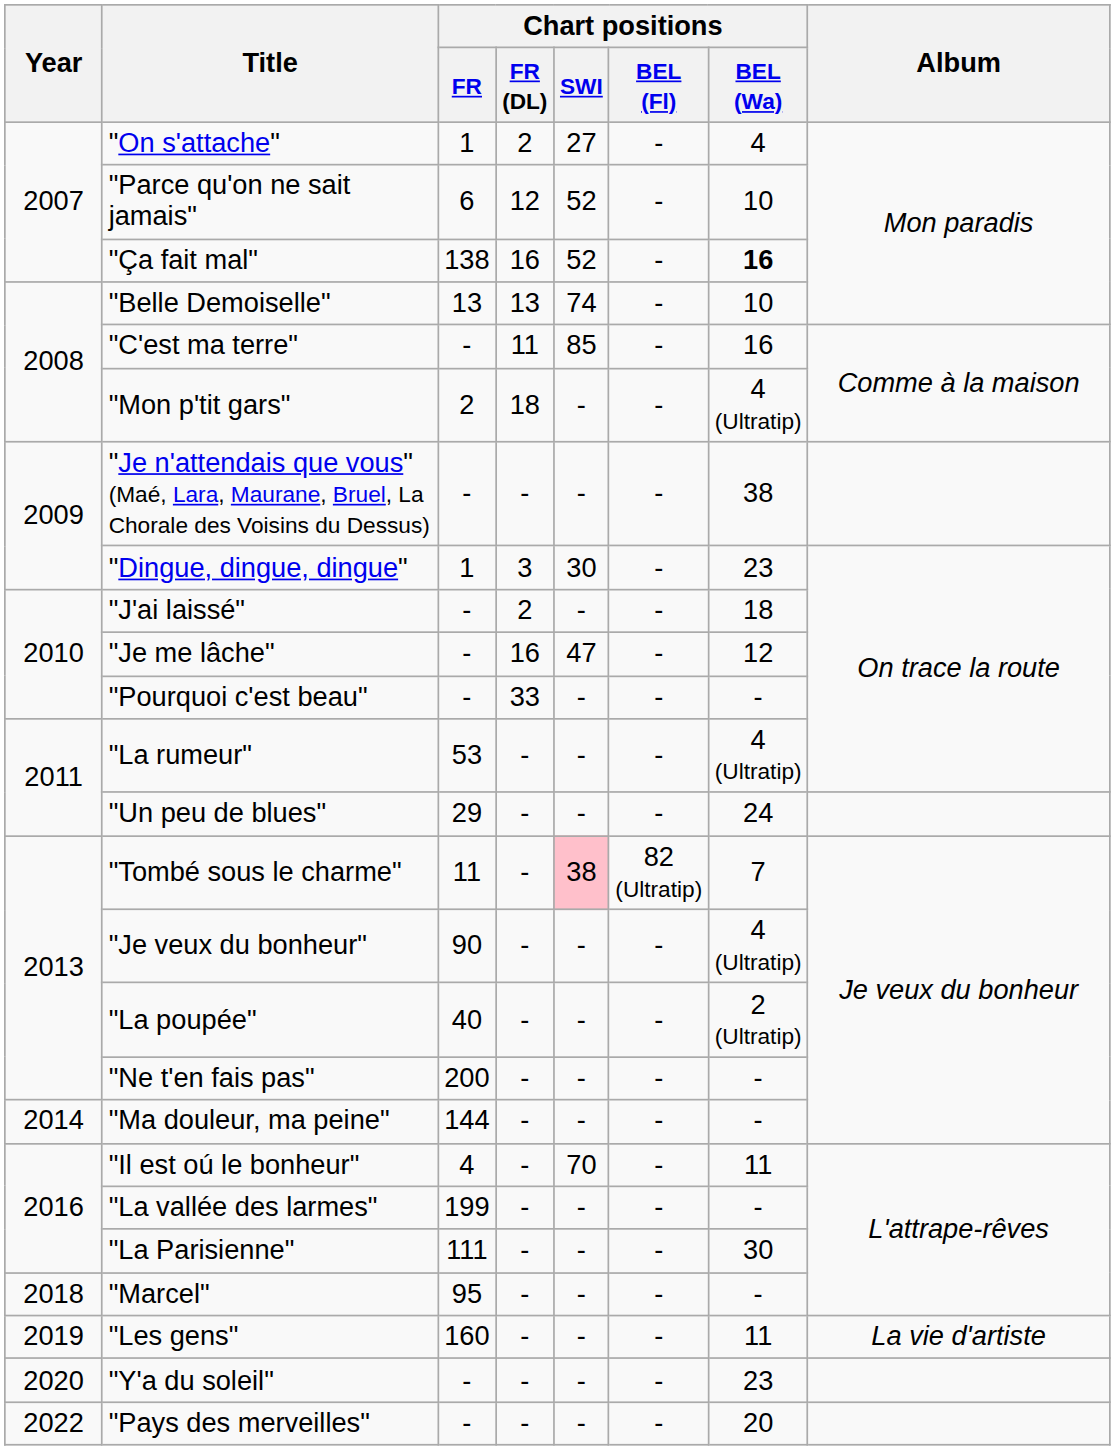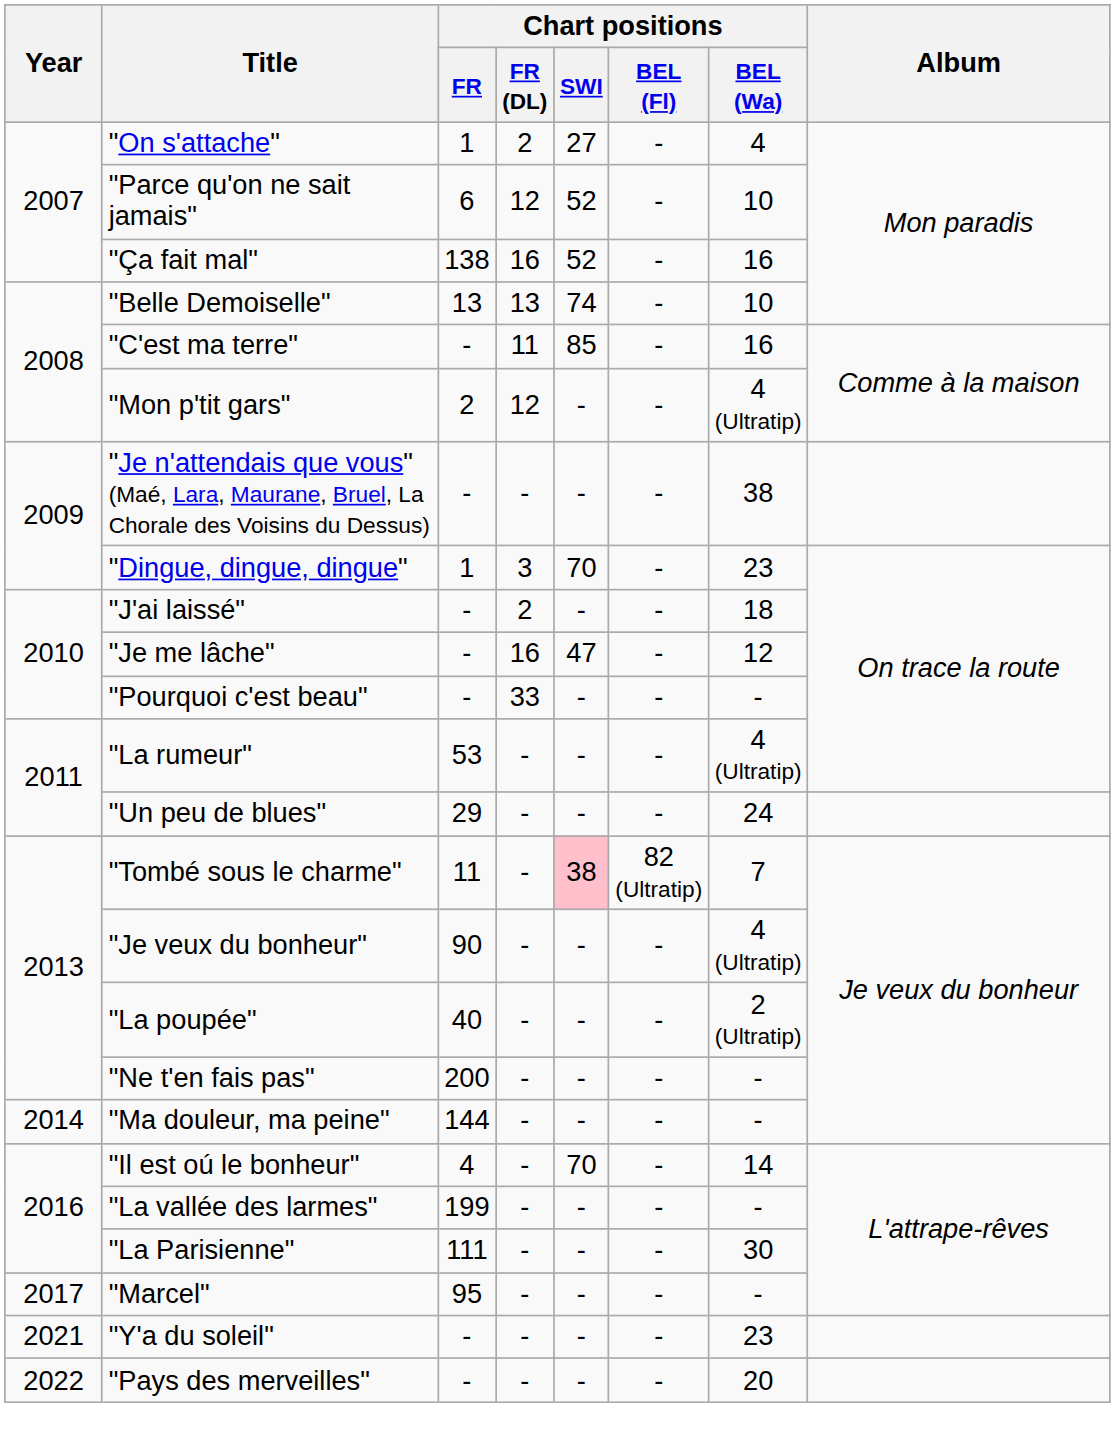 <table class="wikitable">
 <tr>
 <th width="50" rowspan="2">Year</th>
 <th width="190" rowspan="2">Title</th>
 <th colspan="5">Chart positions</th>
 <th width="170" rowspan="2">Album</th>
 </tr>
 <tr bgcolor="#DDDDDD">
 <th width="20"><small><a href='#'>FR</a><br></small></th>
 <th width="20"><small><a href='#'>FR</a> (DL)</small></th>
 <th width="20"><small><a href='#'>SWI</a></small></th>
 <th width="20"><small><a href='#'>BEL<br>(Fl)</a></small></th>
 <th width="20"><small><a href='#'>BEL<br>(Wa)</a></small><br></th>
 </tr>
 <tr>
 <td align="center" rowspan="3">2007</td>
 <td align="left">"<a href='#'>On s'attache</a>"</td>
 <td align="center">1</td>
 <td align="center">2</td>
 <td align="center">27</td>
 <td align="center">-</td>
 <td align="center">4</td>
 <td align="center" rowspan="4"><em>Mon paradis</em></td>
 </tr>
 <tr>
 <td align="left">"Parce qu'on ne sait jamais"</td>
 <td align="center">6</td>
 <td align="center">12</td>
 <td align="center">52</td>
 <td align="center">-</td>
 <td align="center">10</td>
 </tr>
 <tr>
 <td align="left">"Ça fait mal"</td>
 <td align="center">138</td>
 <td align="center">16</td>
 <td align="center">52</td>
 <td align="center">-</td>
-<td align="center"><strong>16</strong></td>
+<td align="center">16</td>
 </tr>
 <tr>
 <td align="center" rowspan="3">2008</td>
 <td align="left">"Belle Demoiselle"</td>
 <td align="center">13</td>
 <td align="center">13</td>
 <td align="center">74</td>
 <td align="center">-</td>
 <td align="center">10</td>
 </tr>
 <tr>
 <td align="left">"C'est ma terre"</td>
 <td align="center">-</td>
 <td align="center">11</td>
 <td align="center">85</td>
 <td align="center">-</td>
 <td align="center">16</td>
 <td align="center" rowspan="2"><em>Comme à la maison</em></td>
 </tr>
 <tr>
 <td align="left">"Mon p'tit gars"</td>
 <td align="center">2</td>
-<td align="center">18</td>
+<td align="center">12</td>
 <td align="center">-</td>
 <td align="center">-</td>
 <td align="center">4<br><small>(Ultratip)</small></td>
 </tr>
 <tr>
 <td align="center" rowspan=2>2009</td>
 <td align="left">"<a href='#'>Je n'attendais que vous</a>" <br><small>(Maé, <a href='#'>Lara</a>, <a href='#'>Maurane</a>, <a href='#'>Bruel</a>, La Chorale des Voisins du Dessus)</small></td>
 <td align="center">-</td>
 <td align="center">-</td>
 <td align="center">-</td>
 <td align="center">-</td>
 <td align="center">38</td>
 <td align="center" rowspan="1"></td>
 </tr>
 <tr>
 <td align="left">"<a href='#'>Dingue, dingue, dingue</a>"</td>
 <td align="center">1</td>
 <td align="center">3</td>
-<td align="center">30</td>
+<td align="center">70</td>
 <td align="center">-</td>
 <td align="center">23</td>
 <td align="center" rowspan="5"><em>On trace la route</em></td>
 </tr>
 <tr>
 <td align="center" rowspan="3">2010</td>
 <td align="left">"J'ai laissé"</td>
 <td align="center">-</td>
 <td align="center">2</td>
 <td align="center">-</td>
 <td align="center">-</td>
 <td align="center">18</td>
 </tr>
 <tr>
 <td align="left">"Je me lâche"</td>
 <td align="center">-</td>
 <td align="center">16</td>
 <td align="center">47</td>
 <td align="center">-</td>
 <td align="center">12</td>
 </tr>
 <tr>
 <td align="left">"Pourquoi c'est beau"</td>
 <td align="center">-</td>
 <td align="center">33</td>
 <td align="center">-</td>
 <td align="center">-</td>
 <td align="center">-</td>
 </tr>
 <tr>
 <td align="center" rowspan=2>2011</td>
 <td align="left">"La rumeur"</td>
 <td align="center">53</td>
 <td align="center">-</td>
 <td align="center">-</td>
 <td align="center">-</td>
 <td align="center">4<br><small>(Ultratip)</small></td>
 </tr>
 <tr>
 <td align="left">"Un peu de blues"</td>
 <td align="center">29</td>
 <td align="center">-</td>
 <td align="center">-</td>
 <td align="center">-</td>
 <td align="center">24</td>
 <td></td>
 </tr>
 <tr>
 <td align="center" rowspan=4>2013</td>
 <td align="left">"Tombé sous le charme"</td>
 <td align="center">11</td>
 <td align="center">-</td>
 <td align="center" style="background: pink;">38</td>
 <td align="center">82 <br><small>(Ultratip)</small></td>
 <td align="center">7</td>
 <td align="center" rowspan=5><em>Je veux du bonheur</em></td>
 </tr>
 <tr>
 <td align="left">"Je veux du bonheur"</td>
 <td align="center">90</td>
 <td align="center">-</td>
 <td align="center">-</td>
 <td align="center">-</td>
 <td align="center">4<br><small>(Ultratip)</small></td>
 </tr>
 <tr>
 <td align="left">"La poupée"</td>
 <td align="center">40</td>
 <td align="center">-</td>
 <td align="center">-</td>
 <td align="center">-</td>
 <td align="center">2<br><small>(Ultratip)</small></td>
 </tr>
 <tr>
 <td align="left">"Ne t'en fais pas"</td>
 <td align="center">200</td>
 <td align="center">-</td>
 <td align="center">-</td>
 <td align="center">-</td>
 <td align="center">-</td>
 </tr>
 <tr>
 <td align="center">2014</td>
 <td align="left">"Ma douleur, ma peine"</td>
 <td align="center">144</td>
 <td align="center">-</td>
 <td align="center">-</td>
 <td align="center">-</td>
 <td align="center">-</td>
 </tr>
 <tr>
 <td align="center" rowspan="3">2016</td>
 <td align="left">"Il est oú le bonheur"</td>
 <td align="center">4</td>
 <td align="center">-</td>
 <td align="center">70</td>
 <td align="center">-</td>
-<td align="center">11</td>
+<td align="center">14</td>
 <td align="center" rowspan="4"><em>L'attrape-rêves</em></td>
 </tr>
 <tr>
 <td align="left">"La vallée des larmes"</td>
 <td align="center">199</td>
 <td align="center">-</td>
 <td align="center">-</td>
 <td align="center">-</td>
 <td align="center">-</td>
 </tr>
 <tr>
 <td align="left">"La Parisienne"</td>
 <td align="center">111<br></td>
 <td align="center">-</td>
 <td align="center">-</td>
 <td align="center">-</td>
 <td align="center">30</td>
 </tr>
 <tr>
-<td align="center">2018</td>
+<td align="center">2017</td>
 <td align="left">"Marcel"</td>
 <td align="center">95<br></td>
 <td align="center">-</td>
 <td align="center">-</td>
 <td align="center">-</td>
 <td align="center">-</td>
 </tr>
 <tr>
-<td align="center">2019</td>
-<td align="left">"Les gens"</td>
-<td align="center">160<br></td>
-<td align="center">-</td>
-<td align="center">-</td>
-<td align="center">-</td>
-<td align="center">11</td>
-<td align="center"><em>La vie d'artiste</em></td>
-</tr>
-<tr>
-<td align="center">2020</td>
+<td align="center">2021</td>
 <td align="left">"Y'a du soleil"</td>
 <td align="center">-</td>
 <td align="center">-</td>
 <td align="center">-</td>
 <td align="center">-</td>
 <td align="center">23</td>
 <td align="center"></td>
 </tr>
 <tr>
 <td align="center">2022</td>
 <td align="left">"Pays des merveilles"<br></td>
 <td align="center">-</td>
 <td align="center">-</td>
 <td align="center">-</td>
 <td align="center">-</td>
 <td align="center">20</td>
 <td align="center"></td>
 </tr>
 </table>
